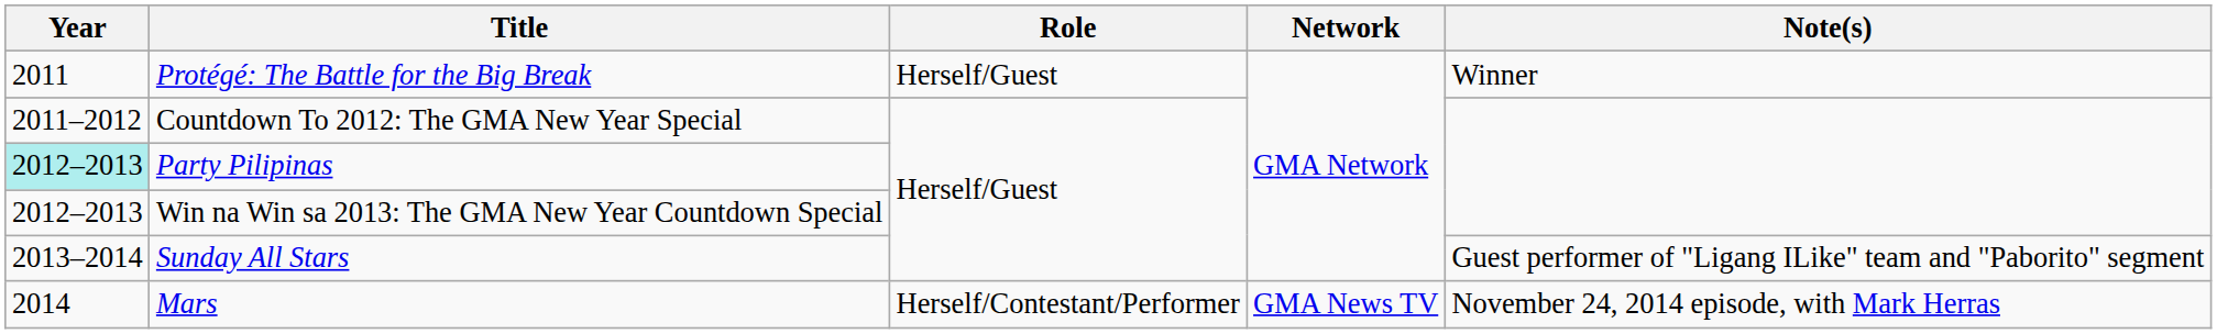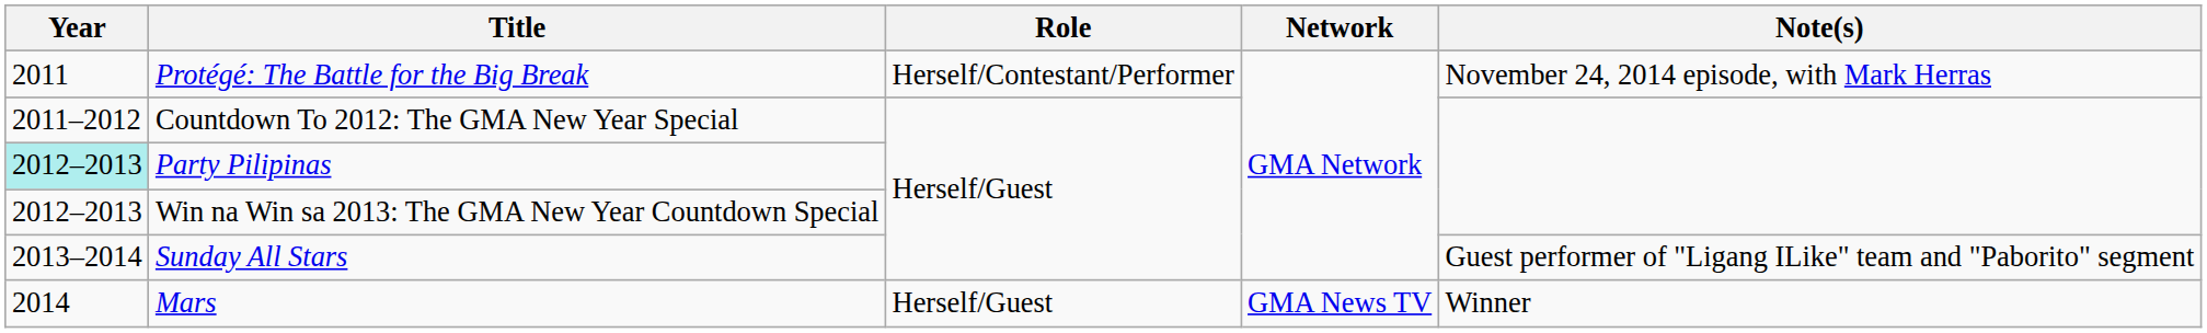 <table class="wikitable sortable">
 <tr>
 <th>Year</th>
 <th>Title</th>
 <th>Role</th>
 <th>Network</th>
 <th>Note(s)</th>
 </tr>
 <tr>
 <td>2011</td>
 <td><em><a href='#'>Protégé: The Battle for the Big Break</a></em></td>
-<td>Herself/Guest</td>
+<td>Herself/Contestant/Performer</td>
 <td rowspan=5><a href='#'>GMA Network</a></td>
-<td>Winner</td>
+<td>November 24, 2014 episode, with <a href='#'>Mark Herras</a></td>
 </tr>
 <tr>
 <td>2011–2012</td>
 <td>Countdown To 2012: The GMA New Year Special</td>
 <td rowspan=4>Herself/Guest</td>
 </tr>
 <tr>
 <td style="background: paleturquoise;">2012–2013</td>
 <td><em><a href='#'>Party Pilipinas</a></em></td>
 </tr>
 <tr>
 <td>2012–2013</td>
 <td>Win na Win sa 2013: The GMA New Year Countdown Special</td>
 </tr>
 <tr>
 <td>2013–2014</td>
 <td><em><a href='#'>Sunday All Stars</a></em></td>
 <td>Guest performer of "Ligang ILike" team and  "Paborito" segment</td>
 </tr>
 <tr>
 <td>2014</td>
 <td><em><a href='#'>Mars</a></em></td>
-<td>Herself/Contestant/Performer</td>
+<td>Herself/Guest</td>
 <td><a href='#'>GMA News TV</a></td>
-<td>November 24, 2014 episode, with <a href='#'>Mark Herras</a></td>
+<td>Winner</td>
 </tr>
 </table>
